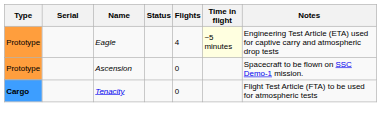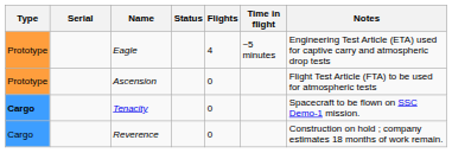 <table class="wikitable sortable" style="font-size:small">
 <tr>
 <th>Type</th>
 <th style="width:6em">Serial</th>
 <th style="width:6em">Name</th>
 <th>Status</th>
 <th>Flights</th>
 <th>Time in flight</th>
 <th class="unsortable">Notes</th>
 </tr>
 <tr>
 <td style="background:#ff9e3d;">Prototype</td>
 <td></td>
 <td><em>Eagle</em></td>
 <td></td>
 <td>4</td>
-<td data-sort-value="4" style="background: lightyellow;">~5 minutes</td>
+<td data-sort-value="4">~5 minutes</td>
 <td>Engineering Test Article (ETA) used for captive carry and atmospheric drop tests</td>
 </tr>
 <tr>
 <td style="background:#ff9e3d;">Prototype</td>
 <td></td>
 <td><em>Ascension</em></td>
 <td></td>
 <td>0</td>
 <td></td>
-<td>Spacecraft to be flown on <a href='#'>SSC Demo-1</a> mission.</td>
+<td>Flight Test Article (FTA) to be used for atmospheric tests</td>
 </tr>
 <tr>
 <td style="background:#3d9eff;"><strong>Cargo</strong></td>
 <td></td>
 <td><a href='#'><em>Tenacity</em></a></td>
 <td></td>
 <td>0</td>
 <td></td>
-<td>Flight Test Article (FTA) to be used for atmospheric tests</td>
+<td>Spacecraft to be flown on <a href='#'>SSC Demo-1</a> mission.</td>
+</tr>
+<tr>
+<td style="background:#3d9eff;">Cargo</td>
+<td></td>
+<td><em>Reverence</em></td>
+<td></td>
+<td>0</td>
+<td></td>
+<td>Construction on hold ; company estimates 18 months of work remain.</td>
 </tr>
 </table>
